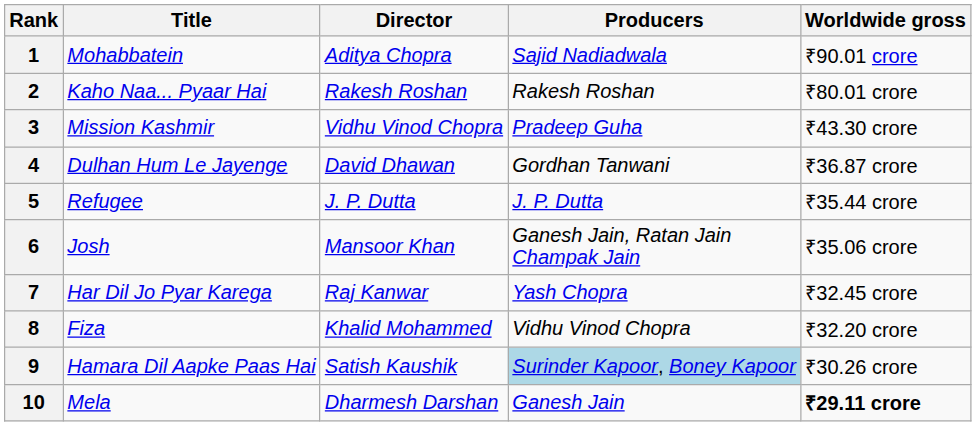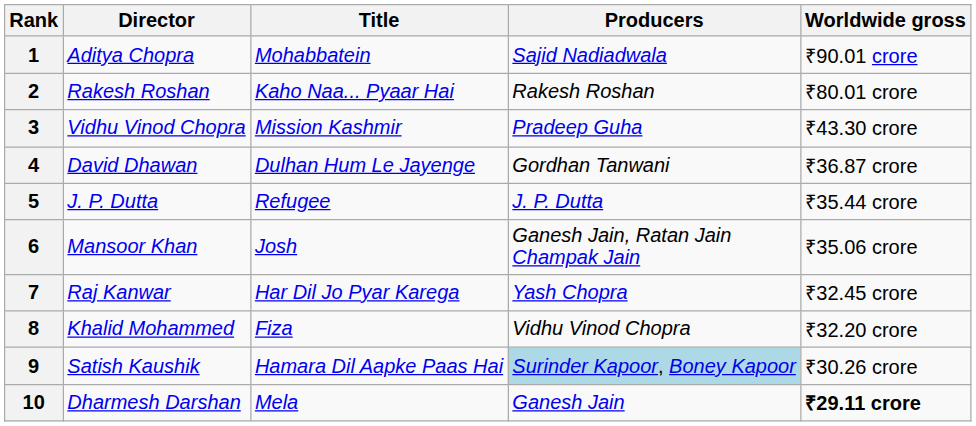 <table class="wikitable">
 <tr>
 <th>Rank</th>
+<th>Director</th>
 <th>Title</th>
-<th>Director</th>
 <th>Producers</th>
 <th>Worldwide gross</th>
 </tr>
 <tr>
 <th>1</th>
+<td><em><a href='#'>Aditya Chopra</a></em></td>
 <td><em><a href='#'>Mohabbatein</a></em></td>
-<td><em><a href='#'>Aditya Chopra</a></em></td>
 <td><em><a href='#'>Sajid Nadiadwala</a></em></td>
 <td>₹90.01 <a href='#'>crore</a></td>
 </tr>
 <tr>
 <th>2</th>
+<td><em><a href='#'>Rakesh Roshan</a></em></td>
 <td><em><a href='#'>Kaho Naa... Pyaar Hai</a></em></td>
-<td><em><a href='#'>Rakesh Roshan</a></em></td>
 <td><em>Rakesh Roshan</em></td>
 <td>₹80.01 crore</td>
 </tr>
 <tr>
 <th>3</th>
+<td><em><a href='#'>Vidhu Vinod Chopra</a></em></td>
 <td><em><a href='#'>Mission Kashmir</a></em></td>
-<td><em><a href='#'>Vidhu Vinod Chopra</a></em></td>
 <td><em><a href='#'>Pradeep Guha</a></em></td>
 <td>₹43.30 crore</td>
 </tr>
 <tr>
 <th>4</th>
+<td><em><a href='#'>David Dhawan</a></em></td>
 <td><em><a href='#'>Dulhan Hum Le Jayenge</a></em></td>
-<td><em><a href='#'>David Dhawan</a></em></td>
 <td><em>Gordhan Tanwani</em></td>
 <td>₹36.87 crore</td>
 </tr>
 <tr>
 <th>5</th>
+<td><em><a href='#'>J. P. Dutta</a></em></td>
 <td><a href='#'><em>Refugee</em></a></td>
-<td><em><a href='#'>J. P. Dutta</a></em></td>
 <td><em><a href='#'>J. P. Dutta</a></em></td>
 <td>₹35.44 crore</td>
 </tr>
 <tr>
 <th>6</th>
+<td><em><a href='#'>Mansoor Khan</a></em></td>
 <td><a href='#'><em>Josh</em></a></td>
-<td><em><a href='#'>Mansoor Khan</a></em></td>
 <td><em>Ganesh Jain, Ratan Jain</em><br><em><a href='#'>Champak Jain</a></em></td>
 <td>₹35.06 crore</td>
 </tr>
 <tr>
 <th>7</th>
+<td><em><a href='#'>Raj Kanwar</a></em></td>
 <td><em><a href='#'>Har Dil Jo Pyar Karega</a></em></td>
-<td><em><a href='#'>Raj Kanwar</a></em></td>
 <td><em><a href='#'>Yash Chopra</a></em></td>
 <td>₹32.45 crore</td>
 </tr>
 <tr>
 <th>8</th>
+<td><em><a href='#'>Khalid Mohammed</a></em></td>
 <td><em><a href='#'>Fiza</a></em></td>
-<td><em><a href='#'>Khalid Mohammed</a></em></td>
 <td><em>Vidhu Vinod Chopra</em></td>
 <td>₹32.20 crore</td>
 </tr>
 <tr>
 <th>9</th>
+<td><em><a href='#'>Satish Kaushik</a></em></td>
 <td><em><a href='#'>Hamara Dil Aapke Paas Hai</a></em></td>
-<td><em><a href='#'>Satish Kaushik</a></em></td>
 <td style="background: lightblue;"><em><a href='#'>Surinder Kapoor</a></em>, <em><a href='#'>Boney Kapoor</a></em></td>
 <td>₹30.26 crore</td>
 </tr>
 <tr>
 <th>10</th>
+<td><em><a href='#'>Dharmesh Darshan</a></em></td>
 <td><em><a href='#'>Mela</a></em></td>
-<td><em><a href='#'>Dharmesh Darshan</a></em></td>
 <td><em><a href='#'>Ganesh Jain</a></em></td>
 <td><strong>₹29.11 crore</strong></td>
 </tr>
 </table>
